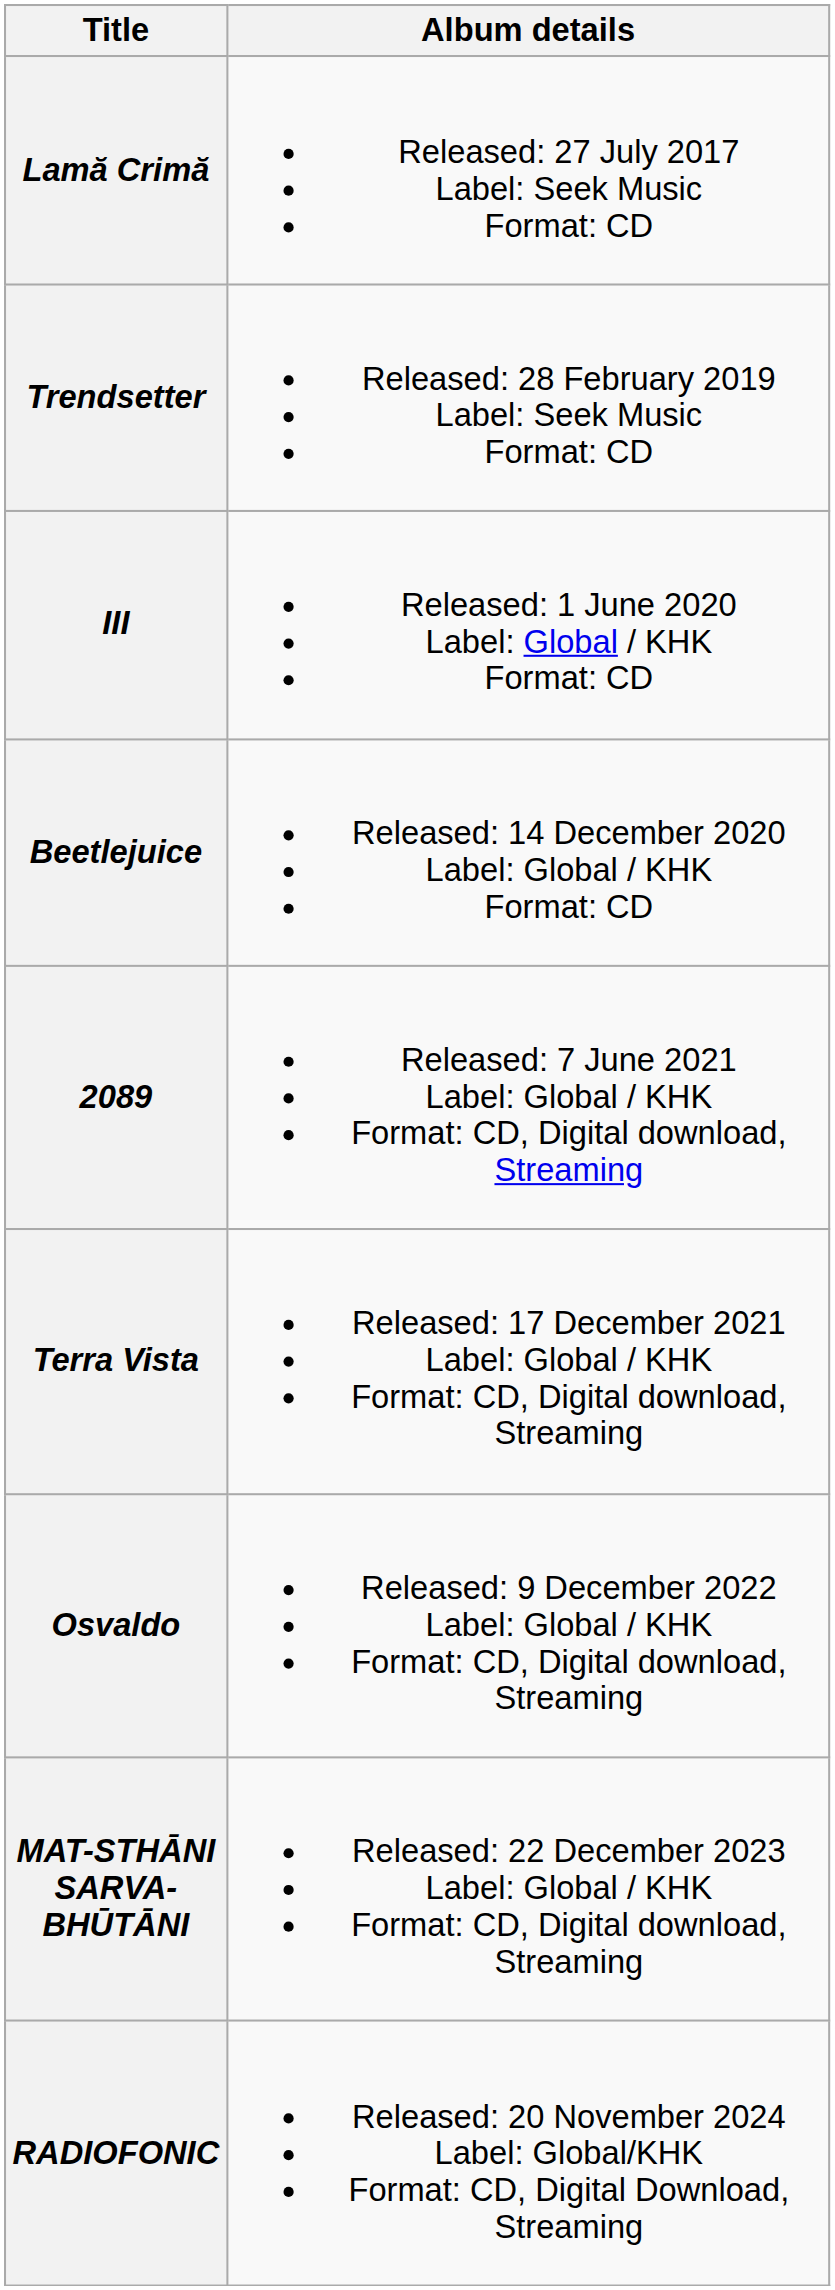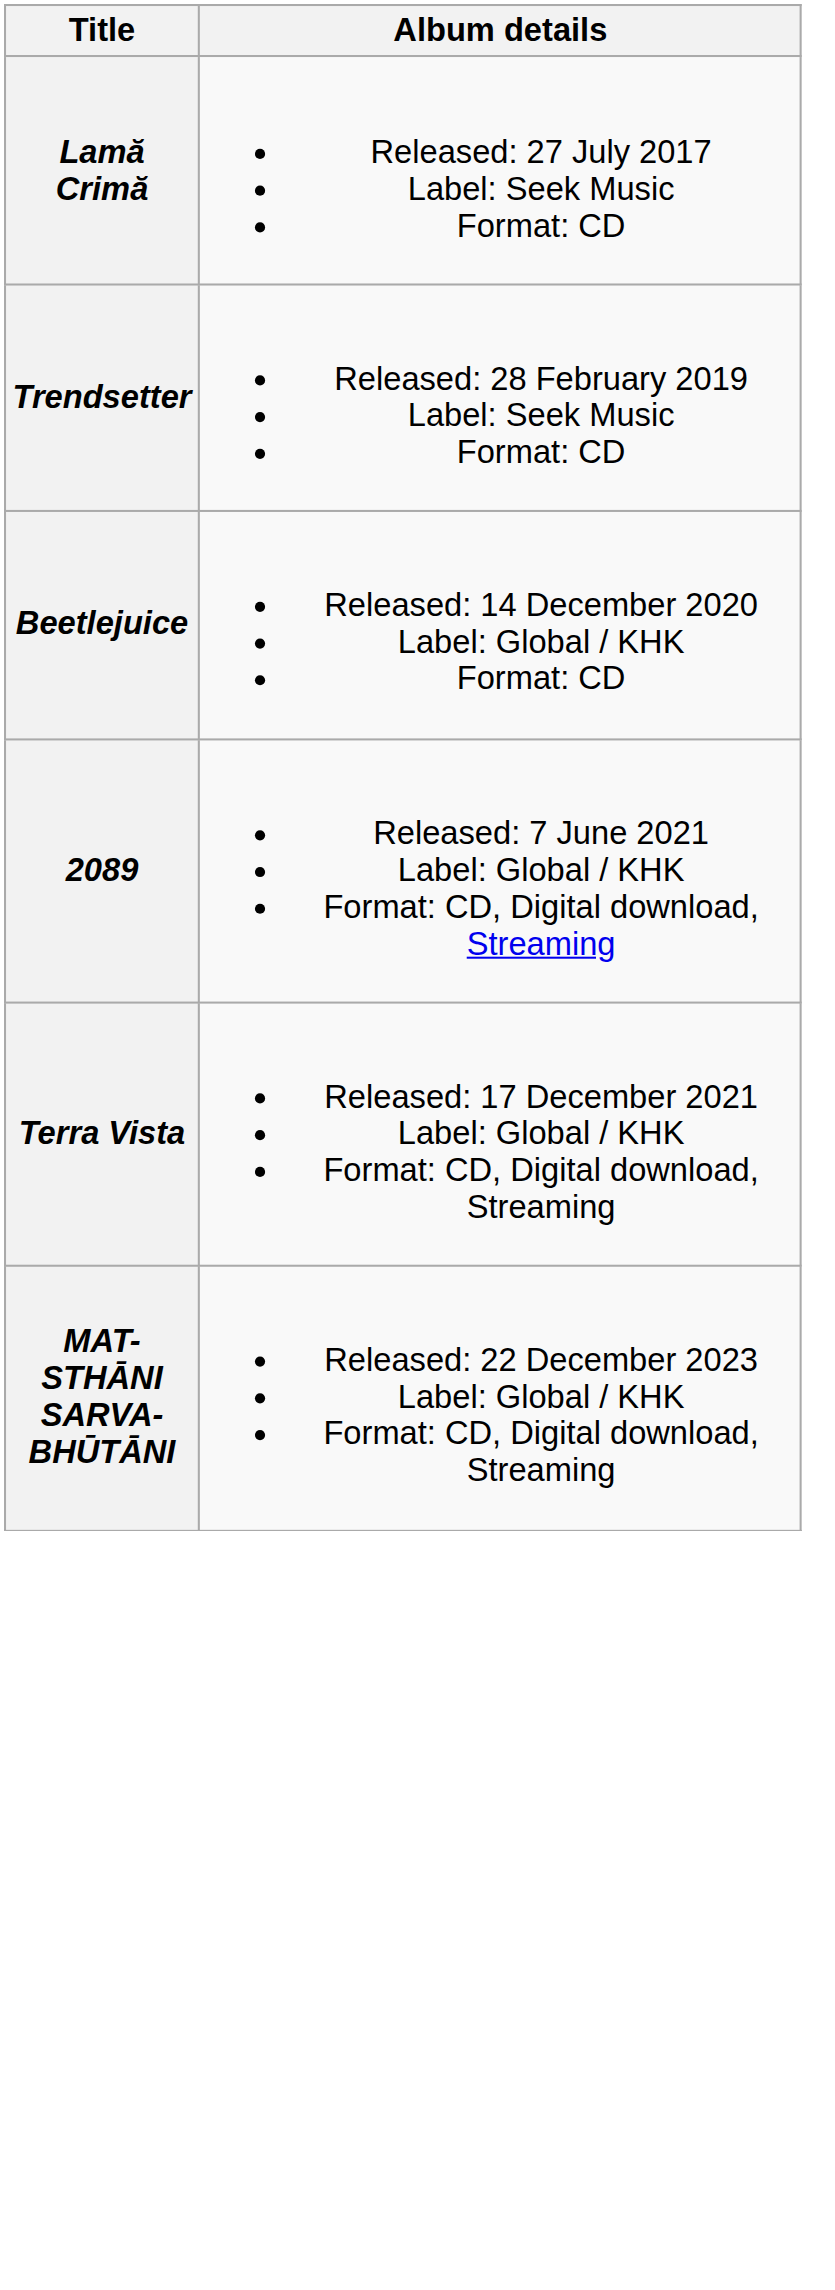 <table class="wikitable plainrowheaders" style="text-align:center;">
 <tr>
 <th scope="col" style="width:5em;">Title</th>
 <th scope="col" style="width:18em;">Album details</th>
 </tr>
 <tr>
 <th scope="row"><em>Lamă Crimă</em></th>
 <td><br><ul><li>Released: 27 July 2017</li><li>Label: Seek Music</li><li>Format: CD</li></ul></td>
 </tr>
 <tr>
 <th scope="row"><em>Trendsetter</em></th>
 <td><br><ul><li>Released: 28 February 2019</li><li>Label: Seek Music</li><li>Format: CD</li></ul></td>
 </tr>
 <tr>
-<th scope="row"><em>III</em></th>
-<td><br><ul><li>Released: 1 June 2020</li><li>Label: <a href='#'>Global</a> / KHK</li><li>Format: CD</li></ul></td>
-</tr>
-<tr>
 <th scope="row"><em>Beetlejuice</em></th>
 <td><br><ul><li>Released: 14 December 2020</li><li>Label: Global / KHK</li><li>Format: CD</li></ul></td>
 </tr>
 <tr>
 <th scope="row"><em>2089</em></th>
 <td><br><ul><li>Released: 7 June 2021</li><li>Label: Global / KHK</li><li>Format: CD, Digital download, <a href='#'>Streaming</a></li></ul></td>
 </tr>
 <tr>
 <th scope="row"><em>Terra Vista</em></th>
 <td><br><ul><li>Released: 17 December 2021</li><li>Label: Global / KHK</li><li>Format: CD, Digital download, Streaming</li></ul></td>
 </tr>
 <tr>
-<th scope="row"><em>Osvaldo</em></th>
-<td><br><ul><li>Released: 9 December 2022</li><li>Label: Global / KHK</li><li>Format: CD, Digital download, Streaming</li></ul></td>
-</tr>
-<tr>
 <th scope="row"><em>MAT-STHĀNI SARVA-BHŪTĀNI</em></th>
 <td><br><ul><li>Released: 22 December 2023</li><li>Label: Global / KHK</li><li>Format: CD, Digital download, Streaming</li></ul></td>
 </tr>
 <tr>
-<th scope="row"><em>RADIOFONIC</em></th>
-<td><br><ul><li>Released: 20 November 2024</li><li>Label: Global/KHK</li><li>Format: CD, Digital Download, Streaming</li></ul></td>
-</tr>
-<tr>
 </tr>
 </table>
